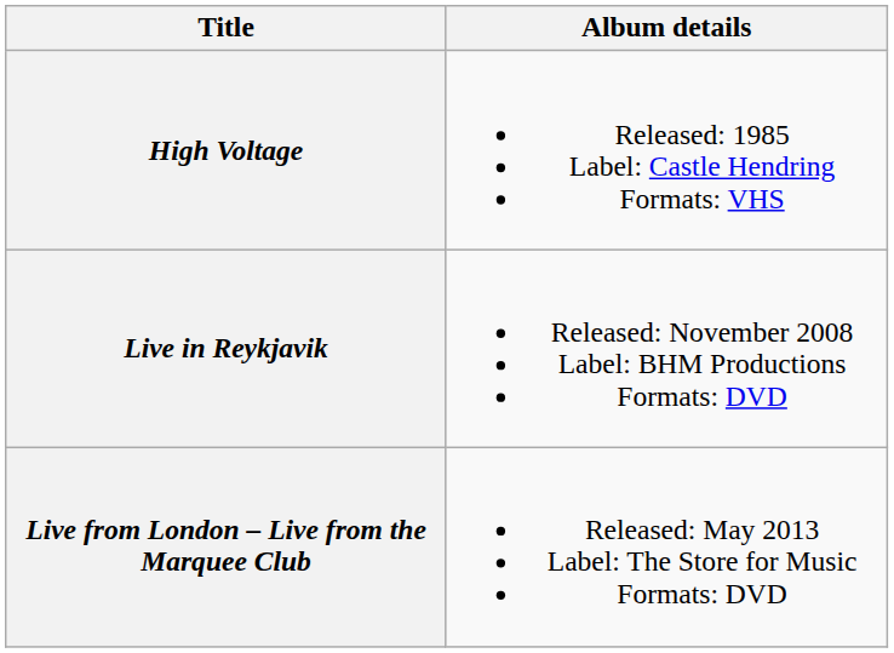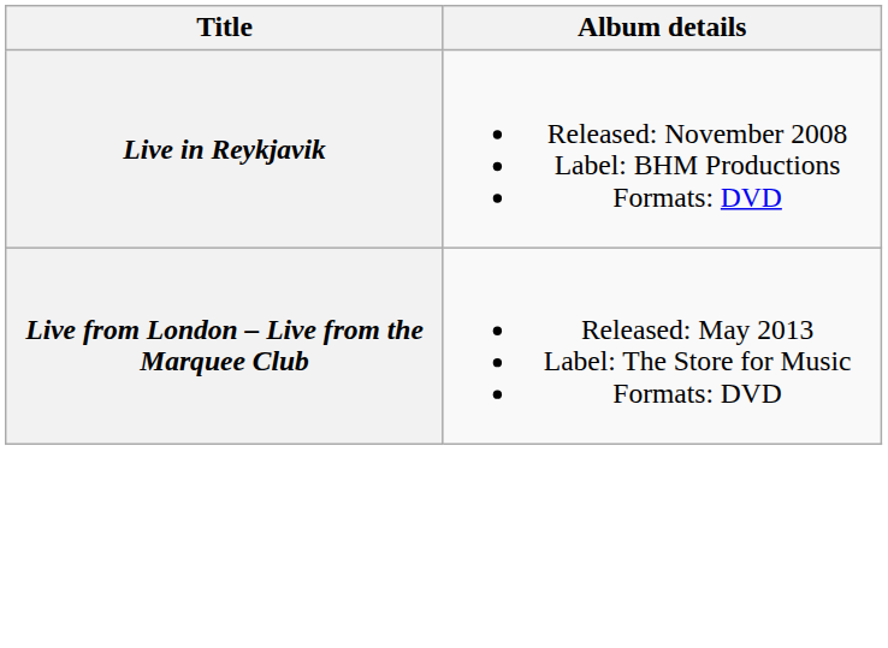 <table class="wikitable plainrowheaders" style="text-align:center;">
 <tr>
 <th scope="col" style="width:15em;">Title</th>
 <th scope="col" style="width:15em;">Album details</th>
-</tr>
-<tr>
-<th scope="row"><em>High Voltage</em></th>
-<td><br><ul><li>Released: 1985</li><li>Label: <a href='#'>Castle Hendring</a></li><li>Formats: <a href='#'>VHS</a></li></ul></td>
 </tr>
 <tr>
 <th scope="row"><em>Live in Reykjavik</em></th>
 <td><br><ul><li>Released: November 2008</li><li>Label: BHM Productions</li><li>Formats: <a href='#'>DVD</a></li></ul></td>
 </tr>
 <tr>
 <th scope="row"><em>Live from London – Live from the Marquee Club</em></th>
 <td><br><ul><li>Released: May 2013</li><li>Label: The Store for Music</li><li>Formats: DVD</li></ul></td>
 </tr>
 </table>
